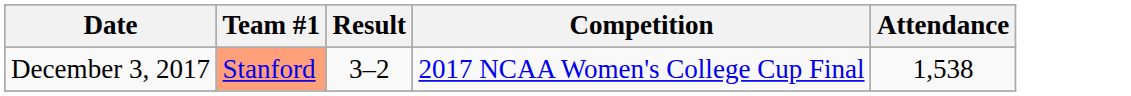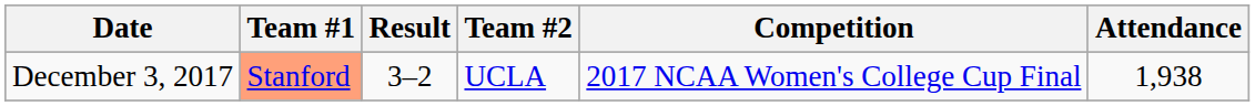 <table class="wikitable">
 <tr>
 <th>Date</th>
 <th>Team #1</th>
 <th>Result</th>
+<th>Team #2</th>
 <th>Competition</th>
 <th>Attendance</th>
 </tr>
 <tr>
 <td>December 3, 2017</td>
 <td style="background: lightsalmon;"> <a href='#'>Stanford</a></td>
 <td style="text-align:center;">3–2</td>
+<td> <a href='#'>UCLA</a></td>
 <td><a href='#'>2017 NCAA Women's College Cup Final</a></td>
-<td style="text-align:center;">1,538</td>
+<td style="text-align:center;">1,938</td>
 </tr>
 </table>
